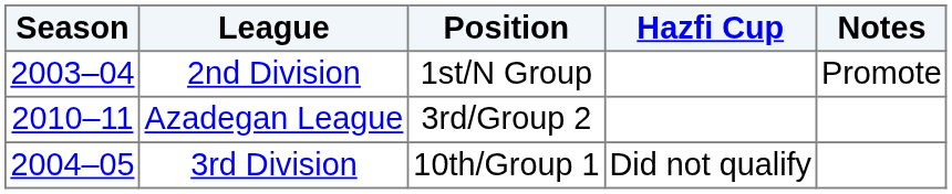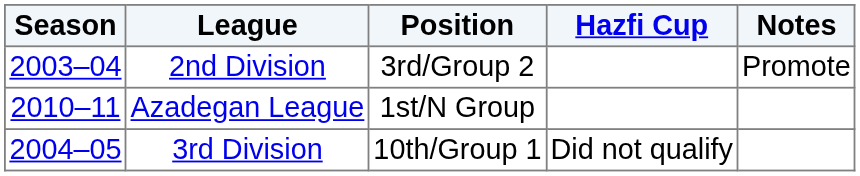 <table border="1" cellpadding="2" style="border-collapse:collapse; text-align:center; font-size:normal;">
 <tr style="background:#f0f6fa;">
 <th>Season</th>
 <th>League</th>
 <th>Position</th>
 <th><a href='#'>Hazfi Cup</a></th>
 <th>Notes</th>
 </tr>
 <tr>
 <td><a href='#'>2003–04</a></td>
 <td><a href='#'>2nd Division</a></td>
-<td>1st/N Group</td>
+<td>3rd/Group 2</td>
 <td></td>
 <td>Promote</td>
 </tr>
 <tr>
 <td><a href='#'>2010–11</a></td>
 <td><a href='#'>Azadegan League</a></td>
-<td>3rd/Group 2</td>
+<td>1st/N Group</td>
 <td></td>
 <td></td>
 </tr>
 <tr>
 <td><a href='#'>2004–05</a></td>
 <td><a href='#'>3rd Division</a></td>
 <td>10th/Group 1</td>
 <td>Did not qualify</td>
 <td></td>
 </tr>
 </table>
